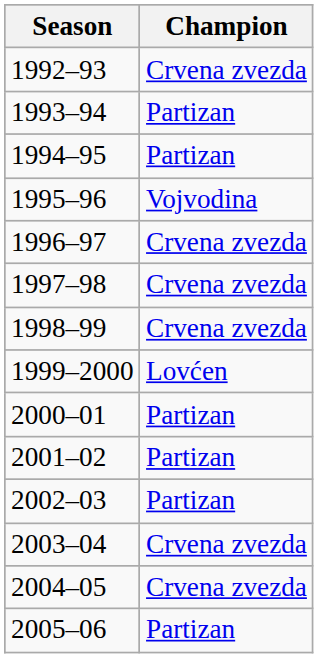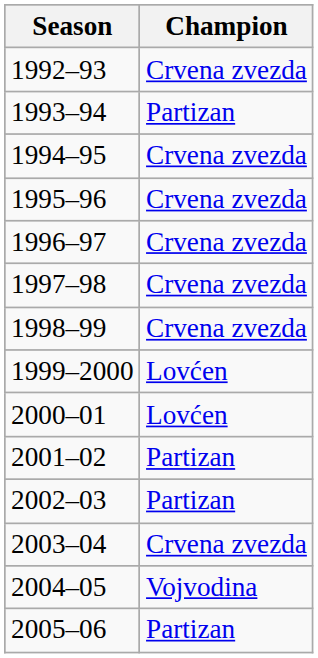 <table class="wikitable sortable">
 <tr>
 <th>Season</th>
 <th>Champion</th>
 </tr>
 <tr>
 <td>1992–93</td>
 <td><a href='#'>Crvena zvezda</a></td>
 </tr>
 <tr>
 <td>1993–94</td>
 <td><a href='#'>Partizan</a></td>
 </tr>
 <tr>
 <td>1994–95</td>
-<td><a href='#'>Partizan</a></td>
+<td><a href='#'>Crvena zvezda</a></td>
 </tr>
 <tr>
 <td>1995–96</td>
-<td><a href='#'>Vojvodina</a></td>
+<td><a href='#'>Crvena zvezda</a></td>
 </tr>
 <tr>
 <td>1996–97</td>
 <td><a href='#'>Crvena zvezda</a></td>
 </tr>
 <tr>
 <td>1997–98</td>
 <td><a href='#'>Crvena zvezda</a></td>
 </tr>
 <tr>
 <td>1998–99</td>
 <td><a href='#'>Crvena zvezda</a></td>
 </tr>
 <tr>
 <td>1999–2000</td>
 <td><a href='#'>Lovćen</a></td>
 </tr>
 <tr>
 <td>2000–01</td>
-<td><a href='#'>Partizan</a></td>
+<td><a href='#'>Lovćen</a></td>
 </tr>
 <tr>
 <td>2001–02</td>
 <td><a href='#'>Partizan</a></td>
 </tr>
 <tr>
 <td>2002–03</td>
 <td><a href='#'>Partizan</a></td>
 </tr>
 <tr>
 <td>2003–04</td>
 <td><a href='#'>Crvena zvezda</a></td>
 </tr>
 <tr>
 <td>2004–05</td>
-<td><a href='#'>Crvena zvezda</a></td>
+<td><a href='#'>Vojvodina</a></td>
 </tr>
 <tr>
 <td>2005–06</td>
 <td><a href='#'>Partizan</a></td>
 </tr>
 </table>
